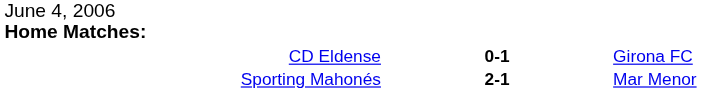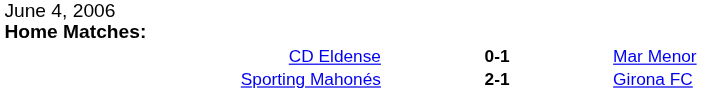 <table width=100% cellspacing=1>
 <tr>
 <th width=20%></th>
 <th width=12%></th>
 <th width=20%></th>
 <th></th>
 </tr>
 <tr>
 <td>June 4, 2006<br><strong>Home Matches:</strong></td>
 </tr>
 <tr style=font-size:90%>
 <td align=right><a href='#'>CD Eldense</a></td>
 <td align=center><strong>0-1</strong></td>
-<td><a href='#'>Girona FC</a></td>
+<td><a href='#'>Mar Menor</a></td>
 </tr>
 <tr style=font-size:90%>
 <td align=right><a href='#'>Sporting Mahonés</a></td>
 <td align=center><strong>2-1</strong></td>
-<td><a href='#'>Mar Menor</a></td>
+<td><a href='#'>Girona FC</a></td>
 </tr>
 </table>
